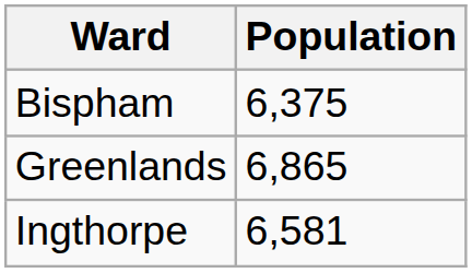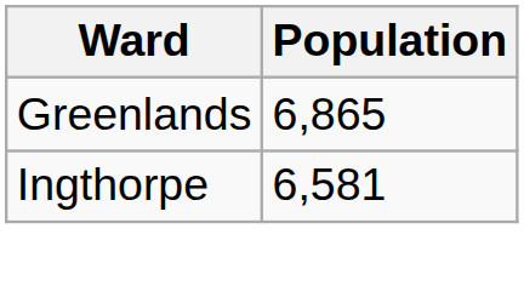 <table class="wikitable">
 <tr>
 <th>Ward</th>
 <th>Population</th>
-</tr>
-<tr>
-<td>Bispham</td>
-<td>6,375</td>
 </tr>
 <tr>
 <td>Greenlands</td>
 <td>6,865</td>
 </tr>
 <tr>
 <td>Ingthorpe</td>
 <td>6,581</td>
 </tr>
 </table>
